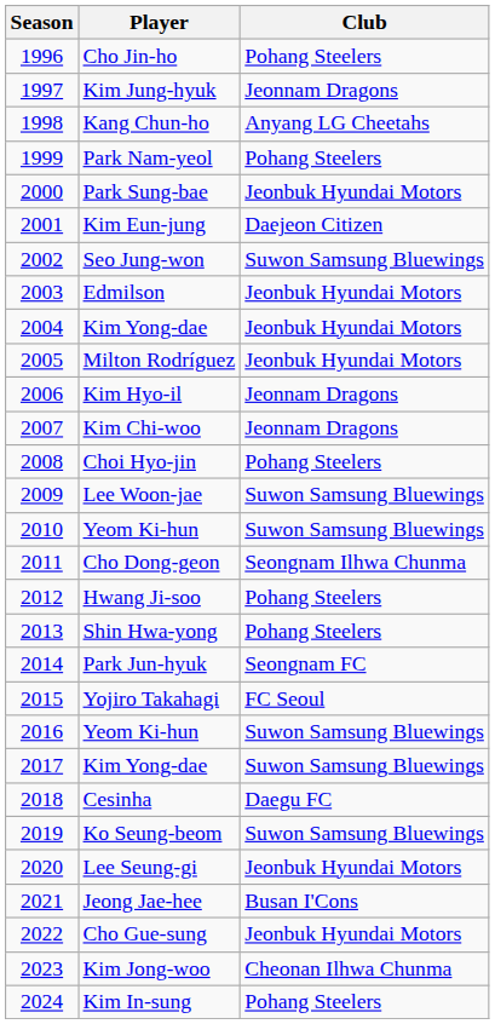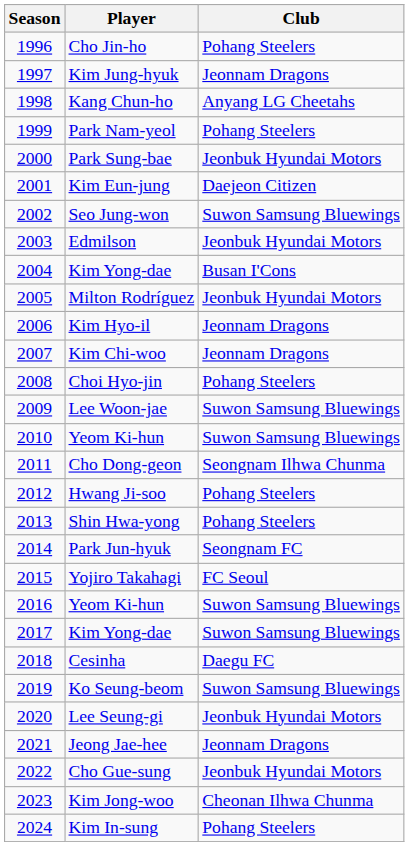 <table class="wikitable">
 <tr>
 <th>Season</th>
 <th>Player</th>
 <th>Club</th>
 </tr>
 <tr>
 <td align="center"><a href='#'>1996</a></td>
 <td> <a href='#'>Cho Jin-ho</a></td>
 <td><a href='#'>Pohang Steelers</a></td>
 </tr>
 <tr>
 <td align="center"><a href='#'>1997</a></td>
 <td> <a href='#'>Kim Jung-hyuk</a></td>
 <td><a href='#'>Jeonnam Dragons</a></td>
 </tr>
 <tr>
 <td align="center"><a href='#'>1998</a></td>
 <td> <a href='#'>Kang Chun-ho</a></td>
 <td><a href='#'>Anyang LG Cheetahs</a></td>
 </tr>
 <tr>
 <td align="center"><a href='#'>1999</a></td>
 <td> <a href='#'>Park Nam-yeol</a></td>
 <td><a href='#'>Pohang Steelers</a></td>
 </tr>
 <tr>
 <td align="center"><a href='#'>2000</a></td>
 <td> <a href='#'>Park Sung-bae</a></td>
 <td><a href='#'>Jeonbuk Hyundai Motors</a></td>
 </tr>
 <tr>
 <td align="center"><a href='#'>2001</a></td>
 <td> <a href='#'>Kim Eun-jung</a></td>
 <td><a href='#'>Daejeon Citizen</a></td>
 </tr>
 <tr>
 <td align="center"><a href='#'>2002</a></td>
 <td> <a href='#'>Seo Jung-won</a></td>
 <td><a href='#'>Suwon Samsung Bluewings</a></td>
 </tr>
 <tr>
 <td align="center"><a href='#'>2003</a></td>
 <td> <a href='#'>Edmilson</a></td>
 <td><a href='#'>Jeonbuk Hyundai Motors</a></td>
 </tr>
 <tr>
 <td align="center"><a href='#'>2004</a></td>
 <td> <a href='#'>Kim Yong-dae</a></td>
-<td><a href='#'>Jeonbuk Hyundai Motors</a></td>
+<td><a href='#'>Busan I'Cons</a></td>
 </tr>
 <tr>
 <td align="center"><a href='#'>2005</a></td>
 <td> <a href='#'>Milton Rodríguez</a></td>
 <td><a href='#'>Jeonbuk Hyundai Motors</a></td>
 </tr>
 <tr>
 <td align="center"><a href='#'>2006</a></td>
 <td> <a href='#'>Kim Hyo-il</a></td>
 <td><a href='#'>Jeonnam Dragons</a></td>
 </tr>
 <tr>
 <td align="center"><a href='#'>2007</a></td>
 <td> <a href='#'>Kim Chi-woo</a></td>
 <td><a href='#'>Jeonnam Dragons</a></td>
 </tr>
 <tr>
 <td align="center"><a href='#'>2008</a></td>
 <td> <a href='#'>Choi Hyo-jin</a></td>
 <td><a href='#'>Pohang Steelers</a></td>
 </tr>
 <tr>
 <td align="center"><a href='#'>2009</a></td>
 <td> <a href='#'>Lee Woon-jae</a></td>
 <td><a href='#'>Suwon Samsung Bluewings</a></td>
 </tr>
 <tr>
 <td align="center"><a href='#'>2010</a></td>
 <td> <a href='#'>Yeom Ki-hun</a></td>
 <td><a href='#'>Suwon Samsung Bluewings</a></td>
 </tr>
 <tr>
 <td align="center"><a href='#'>2011</a></td>
 <td> <a href='#'>Cho Dong-geon</a></td>
 <td><a href='#'>Seongnam Ilhwa Chunma</a></td>
 </tr>
 <tr>
 <td align="center"><a href='#'>2012</a></td>
 <td> <a href='#'>Hwang Ji-soo</a></td>
 <td><a href='#'>Pohang Steelers</a></td>
 </tr>
 <tr>
 <td align="center"><a href='#'>2013</a></td>
 <td> <a href='#'>Shin Hwa-yong</a></td>
 <td><a href='#'>Pohang Steelers</a></td>
 </tr>
 <tr>
 <td align="center"><a href='#'>2014</a></td>
 <td> <a href='#'>Park Jun-hyuk</a></td>
 <td><a href='#'>Seongnam FC</a></td>
 </tr>
 <tr>
 <td align="center"><a href='#'>2015</a></td>
 <td> <a href='#'>Yojiro Takahagi</a></td>
 <td><a href='#'>FC Seoul</a></td>
 </tr>
 <tr>
 <td align="center"><a href='#'>2016</a></td>
 <td> <a href='#'>Yeom Ki-hun</a></td>
 <td><a href='#'>Suwon Samsung Bluewings</a></td>
 </tr>
 <tr>
 <td align="center"><a href='#'>2017</a></td>
 <td> <a href='#'>Kim Yong-dae</a></td>
 <td><a href='#'>Suwon Samsung Bluewings</a></td>
 </tr>
 <tr>
 <td align="center"><a href='#'>2018</a></td>
 <td> <a href='#'>Cesinha</a></td>
 <td><a href='#'>Daegu FC</a></td>
 </tr>
 <tr>
 <td align="center"><a href='#'>2019</a></td>
 <td> <a href='#'>Ko Seung-beom</a></td>
 <td><a href='#'>Suwon Samsung Bluewings</a></td>
 </tr>
 <tr>
 <td align="center"><a href='#'>2020</a></td>
 <td> <a href='#'>Lee Seung-gi</a></td>
 <td><a href='#'>Jeonbuk Hyundai Motors</a></td>
 </tr>
 <tr>
 <td align="center"><a href='#'>2021</a></td>
 <td> <a href='#'>Jeong Jae-hee</a></td>
-<td><a href='#'>Busan I'Cons</a></td>
+<td><a href='#'>Jeonnam Dragons</a></td>
 </tr>
 <tr>
 <td align="center"><a href='#'>2022</a></td>
 <td> <a href='#'>Cho Gue-sung</a></td>
 <td><a href='#'>Jeonbuk Hyundai Motors</a></td>
 </tr>
 <tr>
 <td align="center"><a href='#'>2023</a></td>
 <td> <a href='#'>Kim Jong-woo</a></td>
 <td><a href='#'>Cheonan Ilhwa Chunma</a></td>
 </tr>
 <tr>
 <td align="center"><a href='#'>2024</a></td>
 <td> <a href='#'>Kim In-sung</a></td>
 <td><a href='#'>Pohang Steelers</a></td>
 </tr>
 </table>
